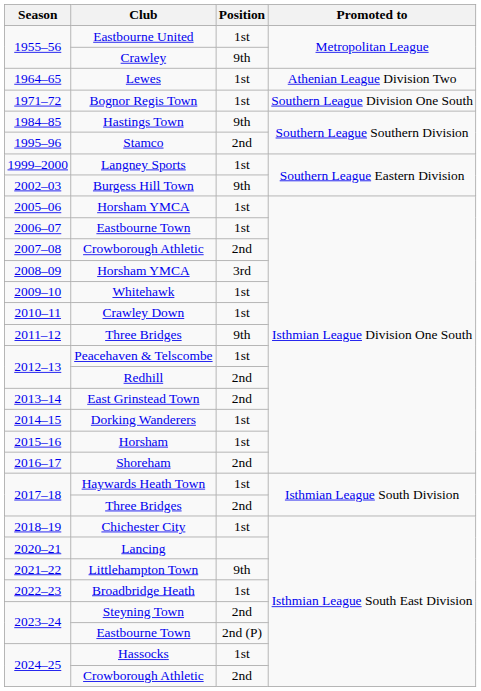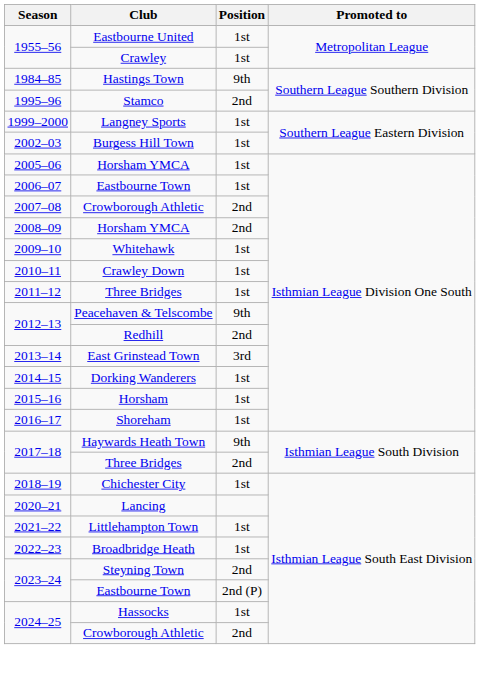 <table class="wikitable" style="text-align: center">
 <tr>
 <th>Season</th>
 <th>Club</th>
 <th>Position</th>
 <th>Promoted to</th>
 </tr>
 <tr>
 <td rowspan="2"><a href='#'>1955–56</a></td>
 <td><a href='#'>Eastbourne United</a></td>
 <td>1st</td>
 <td rowspan="2"><a href='#'>Metropolitan League</a></td>
 </tr>
 <tr>
 <td><a href='#'>Crawley</a></td>
-<td>9th</td>
-</tr>
-<tr>
-<td><a href='#'>1964–65</a></td>
-<td><a href='#'>Lewes</a></td>
 <td>1st</td>
-<td><a href='#'>Athenian League</a> Division Two</td>
-</tr>
-<tr>
-<td><a href='#'>1971–72</a></td>
-<td><a href='#'>Bognor Regis Town</a></td>
-<td>1st</td>
-<td><a href='#'>Southern League</a> Division One South</td>
 </tr>
 <tr>
 <td><a href='#'>1984–85</a></td>
 <td><a href='#'>Hastings Town</a></td>
 <td>9th</td>
 <td rowspan="2"><a href='#'>Southern League</a> Southern Division</td>
 </tr>
 <tr>
 <td><a href='#'>1995–96</a></td>
 <td><a href='#'>Stamco</a></td>
 <td>2nd</td>
 </tr>
 <tr>
 <td><a href='#'>1999–2000</a></td>
 <td><a href='#'>Langney Sports</a></td>
 <td>1st</td>
 <td rowspan="2"><a href='#'>Southern League</a> Eastern Division</td>
 </tr>
 <tr>
 <td><a href='#'>2002–03</a></td>
 <td><a href='#'>Burgess Hill Town</a></td>
-<td>9th</td>
+<td>1st</td>
 </tr>
 <tr>
 <td><a href='#'>2005–06</a></td>
 <td><a href='#'>Horsham YMCA</a></td>
 <td>1st</td>
 <td rowspan="13"><a href='#'>Isthmian League</a> Division One South</td>
 </tr>
 <tr>
 <td><a href='#'>2006–07</a></td>
 <td><a href='#'>Eastbourne Town</a></td>
 <td>1st</td>
 </tr>
 <tr>
 <td><a href='#'>2007–08</a></td>
 <td><a href='#'>Crowborough Athletic</a></td>
 <td>2nd</td>
 </tr>
 <tr>
 <td><a href='#'>2008–09</a></td>
 <td><a href='#'>Horsham YMCA</a></td>
-<td>3rd</td>
+<td>2nd</td>
 </tr>
 <tr>
 <td><a href='#'>2009–10</a></td>
 <td><a href='#'>Whitehawk</a></td>
 <td>1st</td>
 </tr>
 <tr>
 <td><a href='#'>2010–11</a></td>
 <td><a href='#'>Crawley Down</a></td>
 <td>1st</td>
 </tr>
 <tr>
 <td><a href='#'>2011–12</a></td>
 <td><a href='#'>Three Bridges</a></td>
-<td>9th</td>
+<td>1st</td>
 </tr>
 <tr>
 <td rowspan="2"><a href='#'>2012–13</a></td>
 <td><a href='#'>Peacehaven & Telscombe</a></td>
-<td>1st</td>
+<td>9th</td>
 </tr>
 <tr>
 <td><a href='#'>Redhill</a></td>
 <td>2nd</td>
 </tr>
 <tr>
 <td><a href='#'>2013–14</a></td>
 <td><a href='#'>East Grinstead Town</a></td>
-<td>2nd</td>
+<td>3rd</td>
 </tr>
 <tr>
 <td><a href='#'>2014–15</a></td>
 <td><a href='#'>Dorking Wanderers</a></td>
 <td>1st</td>
 </tr>
 <tr>
 <td><a href='#'>2015–16</a></td>
 <td><a href='#'>Horsham</a></td>
 <td>1st</td>
 </tr>
 <tr>
 <td><a href='#'>2016–17</a></td>
 <td><a href='#'>Shoreham</a></td>
-<td>2nd</td>
+<td>1st</td>
 </tr>
 <tr>
 <td rowspan="2"><a href='#'>2017–18</a></td>
 <td><a href='#'>Haywards Heath Town</a></td>
-<td>1st</td>
+<td>9th</td>
 <td rowspan="2"><a href='#'>Isthmian League</a> South Division</td>
 </tr>
 <tr>
 <td><a href='#'>Three Bridges</a></td>
 <td>2nd</td>
 </tr>
 <tr>
 <td><a href='#'>2018–19</a></td>
 <td><a href='#'>Chichester City</a></td>
 <td>1st</td>
 <td rowspan="8"><a href='#'>Isthmian League</a> South East Division</td>
 </tr>
 <tr>
 <td><a href='#'>2020–21</a></td>
 <td><a href='#'>Lancing</a></td>
 <td></td>
 </tr>
 <tr>
 <td><a href='#'>2021–22</a></td>
 <td><a href='#'>Littlehampton Town</a></td>
-<td>9th</td>
+<td>1st</td>
 </tr>
 <tr>
 <td><a href='#'>2022–23</a></td>
 <td><a href='#'>Broadbridge Heath</a></td>
 <td>1st</td>
 </tr>
 <tr>
 <td rowspan="2"><a href='#'>2023–24</a></td>
 <td><a href='#'>Steyning Town</a></td>
 <td>2nd</td>
 </tr>
 <tr>
 <td><a href='#'>Eastbourne Town</a></td>
 <td>2nd (P)</td>
 </tr>
 <tr>
 <td rowspan="2"><a href='#'>2024–25</a></td>
 <td><a href='#'>Hassocks</a></td>
 <td>1st</td>
 </tr>
 <tr>
 <td><a href='#'>Crowborough Athletic</a></td>
 <td>2nd</td>
 </tr>
 </table>
